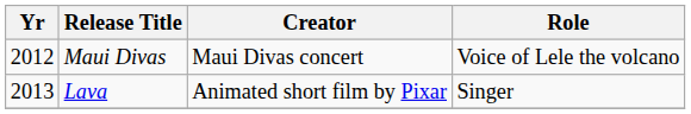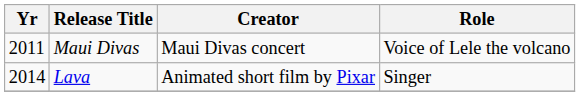 <table class="wikitable">
 <tr>
 <th>Yr</th>
 <th>Release Title</th>
 <th>Creator</th>
 <th>Role</th>
 </tr>
 <tr>
-<td>2012</td>
+<td>2011</td>
 <td><em>Maui Divas</em></td>
 <td>Maui Divas concert</td>
 <td>Voice of Lele the volcano</td>
 </tr>
 <tr>
-<td>2013</td>
+<td>2014</td>
 <td><em><a href='#'>Lava</a></em></td>
 <td>Animated short film by <a href='#'>Pixar</a></td>
 <td>Singer</td>
 </tr>
 <tr>
 </tr>
 </table>
